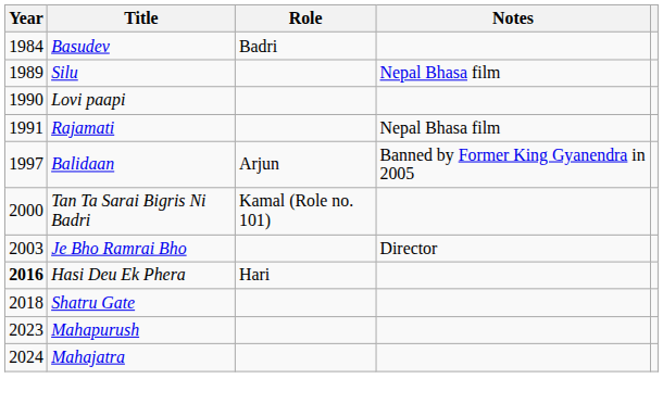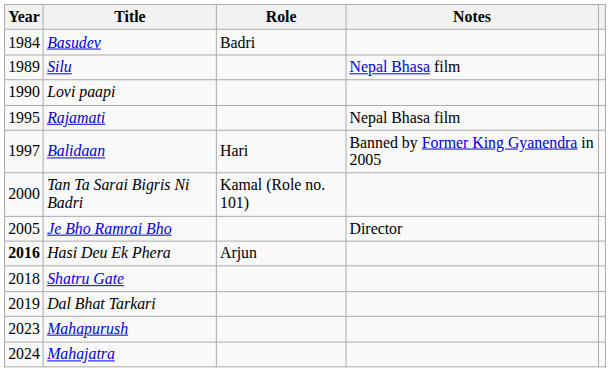 <table class="wikitable sortable">
 <tr>
 <th>Year</th>
 <th>Title</th>
 <th>Role</th>
 <th>Notes</th>
 <th scope="col" class="unsortable"></th>
 </tr>
 <tr>
 <td>1984</td>
 <td><em><a href='#'>Basudev</a></em></td>
 <td>Badri</td>
 <td></td>
 <td style="text-align:center;"></td>
 </tr>
 <tr k ghar k dera>
 <td>1989</td>
 <td><em><a href='#'>Silu</a></em></td>
 <td></td>
 <td><a href='#'>Nepal Bhasa</a> film </td>
 <td></td>
 </tr>
 <tr>
 <td>1990</td>
 <td><em>Lovi paapi</em></td>
 <td></td>
 <td></td>
 <td></td>
 </tr>
 <tr>
-<td>1991</td>
+<td>1995</td>
 <td><em><a href='#'>Rajamati</a></em></td>
 <td></td>
 <td>Nepal Bhasa film</td>
 <td style="text-align:center;"></td>
 </tr>
 <tr>
 <td>1997</td>
 <td><em><a href='#'>Balidaan</a></em></td>
-<td>Arjun</td>
+<td>Hari</td>
 <td>Banned by <a href='#'>Former King Gyanendra</a> in 2005 </td>
 <td></td>
 </tr>
 <tr>
 <td>2000</td>
 <td><em>Tan Ta Sarai Bigris Ni Badri</em></td>
 <td>Kamal (Role no. 101)</td>
 <td></td>
 <td></td>
 </tr>
 <tr>
-<td>2003</td>
+<td>2005</td>
 <td><em><a href='#'>Je Bho Ramrai Bho</a></em></td>
 <td></td>
 <td>Director</td>
 <td></td>
 </tr>
 <tr>
 <td><strong>2016</strong></td>
 <td><em>Hasi Deu Ek Phera</em></td>
-<td>Hari</td>
+<td>Arjun</td>
 <td></td>
 <td></td>
 </tr>
 <tr>
 <td>2018</td>
 <td><em><a href='#'>Shatru Gate</a></em></td>
 <td></td>
 <td></td>
 <td style="text-align:center;"></td>
+</tr>
+<tr>
+<td>2019</td>
+<td><em>Dal Bhat Tarkari</em></td>
+<td></td>
+<td></td>
+<td></td>
 </tr>
 <tr>
 <td>2023</td>
 <td><em><a href='#'>Mahapurush</a></em></td>
 <td></td>
 <td></td>
 <td style="text-align:center;"></td>
 </tr>
 <tr>
 <td>2024</td>
 <td><em><a href='#'>Mahajatra</a></em></td>
 <td></td>
 <td></td>
 <td style="text-align:center;"></td>
 </tr>
 </table>
